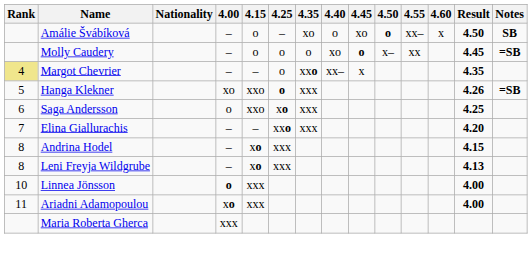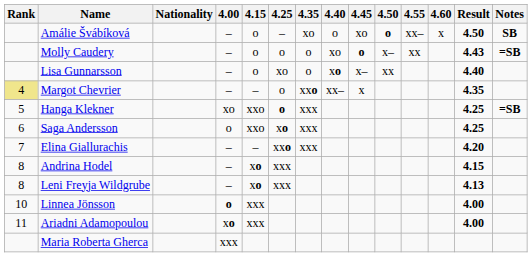 <table class="wikitable sortable" style="text-align:center">
 <tr>
 <th>Rank</th>
 <th>Name</th>
 <th>Nationality</th>
 <th>4.00</th>
 <th>4.15</th>
 <th>4.25</th>
 <th>4.35</th>
 <th>4.40</th>
 <th>4.45</th>
 <th>4.50</th>
 <th>4.55</th>
 <th>4.60</th>
 <th>Result</th>
 <th>Notes</th>
 </tr>
 <tr>
 <td></td>
 <td align=left><a href='#'>Amálie Švábíková</a></td>
 <td align=left></td>
 <td>–</td>
 <td>o</td>
 <td>–</td>
 <td>xo</td>
 <td>o</td>
 <td>xo</td>
 <td><strong>o</strong></td>
 <td>xx–</td>
 <td>x</td>
 <td><strong>4.50</strong></td>
 <td><strong>SB</strong></td>
 </tr>
 <tr>
 <td></td>
 <td align=left><a href='#'>Molly Caudery</a></td>
 <td align=left></td>
 <td>–</td>
 <td>o</td>
 <td>o</td>
 <td>o</td>
 <td>xo</td>
 <td><strong>o</strong></td>
 <td>x–</td>
 <td>xx</td>
 <td></td>
-<td><strong>4.45</strong></td>
+<td><strong>4.43</strong></td>
 <td><strong>=SB</strong></td>
+</tr>
+<tr>
+<td></td>
+<td align=left><a href='#'>Lisa Gunnarsson</a></td>
+<td align=left></td>
+<td>–</td>
+<td>o</td>
+<td>xo</td>
+<td>o</td>
+<td>x<strong>o</strong></td>
+<td>x–</td>
+<td>xx</td>
+<td></td>
+<td></td>
+<td><strong>4.40</strong></td>
+<td></td>
 </tr>
 <tr>
 <td style="background: khaki;">4</td>
 <td align=left><a href='#'>Margot Chevrier</a></td>
 <td align=left></td>
 <td>–</td>
 <td>–</td>
 <td>o</td>
 <td>xx<strong>o</strong></td>
 <td>xx–</td>
 <td>x</td>
 <td></td>
 <td></td>
 <td></td>
 <td><strong>4.35</strong></td>
 <td></td>
 </tr>
 <tr>
 <td>5</td>
 <td align=left><a href='#'>Hanga Klekner</a></td>
 <td align=left></td>
 <td>xo</td>
 <td>xxo</td>
 <td><strong>o</strong></td>
 <td>xxx</td>
 <td></td>
 <td></td>
 <td></td>
 <td></td>
 <td></td>
-<td><strong>4.26</strong></td>
+<td><strong>4.25</strong></td>
 <td><strong>=SB</strong></td>
 </tr>
 <tr>
 <td>6</td>
 <td align=left><a href='#'>Saga Andersson</a></td>
 <td align=left></td>
 <td>o</td>
 <td>xxo</td>
 <td>x<strong>o</strong></td>
 <td>xxx</td>
 <td></td>
 <td></td>
 <td></td>
 <td></td>
 <td></td>
 <td><strong>4.25</strong></td>
 <td></td>
 </tr>
 <tr>
 <td>7</td>
 <td align=left><a href='#'>Elina Giallurachis</a></td>
 <td align=left></td>
 <td>–</td>
 <td>–</td>
 <td>xx<strong>o</strong></td>
 <td>xxx</td>
 <td></td>
 <td></td>
 <td></td>
 <td></td>
 <td></td>
 <td><strong>4.20</strong></td>
 <td></td>
 </tr>
 <tr>
 <td>8</td>
 <td align=left><a href='#'>Andrina Hodel</a></td>
 <td align=left></td>
 <td>–</td>
 <td>x<strong>o</strong></td>
 <td>xxx</td>
 <td></td>
 <td></td>
 <td></td>
 <td></td>
 <td></td>
 <td></td>
 <td><strong>4.15</strong></td>
 <td></td>
 </tr>
 <tr>
 <td>8</td>
 <td align=left><a href='#'>Leni Freyja Wildgrube</a></td>
 <td align=left></td>
 <td>–</td>
 <td>x<strong>o</strong></td>
 <td>xxx</td>
 <td></td>
 <td></td>
 <td></td>
 <td></td>
 <td></td>
 <td></td>
 <td><strong>4.13</strong></td>
 <td></td>
 </tr>
 <tr>
 <td>10</td>
 <td align=left><a href='#'>Linnea Jönsson</a></td>
 <td align=left></td>
 <td><strong>o</strong></td>
 <td>xxx</td>
 <td></td>
 <td></td>
 <td></td>
 <td></td>
 <td></td>
 <td></td>
 <td></td>
 <td><strong>4.00</strong></td>
 <td></td>
 </tr>
 <tr>
 <td>11</td>
 <td align=left><a href='#'>Ariadni Adamopoulou</a></td>
 <td align=left></td>
 <td>x<strong>o</strong></td>
 <td>xxx</td>
 <td></td>
 <td></td>
 <td></td>
 <td></td>
 <td></td>
 <td></td>
 <td></td>
 <td><strong>4.00</strong></td>
 <td></td>
 </tr>
 <tr>
 <td></td>
 <td align=left><a href='#'>Maria Roberta Gherca</a></td>
 <td align=left></td>
 <td>xxx</td>
 <td></td>
 <td></td>
 <td></td>
 <td></td>
 <td></td>
 <td></td>
 <td></td>
 <td></td>
 <td><strong></strong></td>
 <td></td>
 </tr>
 </table>
